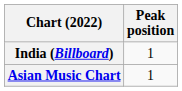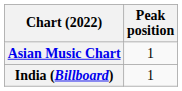 <table class="wikitable sortable plainrowheaders" style="text-align:center">
 <tr>
 <th scope="col">Chart (2022)</th>
 <th scope="col">Peak<br>position</th>
 </tr>
 <tr>
+<th scope="row"><a href='#'>Asian Music Chart</a><br></th>
+<td>1</td>
+</tr>
+<tr>
 <th scope="row">India (<em><a href='#'>Billboard</a></em>)<br></th>
 <td>1</td>
 </tr>
-<tr>
-<th scope="row"><a href='#'>Asian Music Chart</a><br></th>
-<td>1</td>
-</tr>
 </table>
